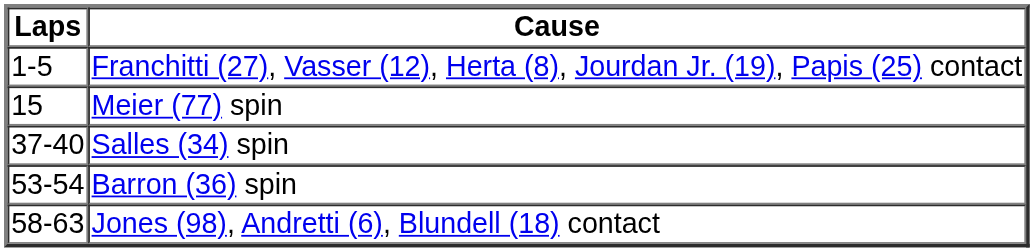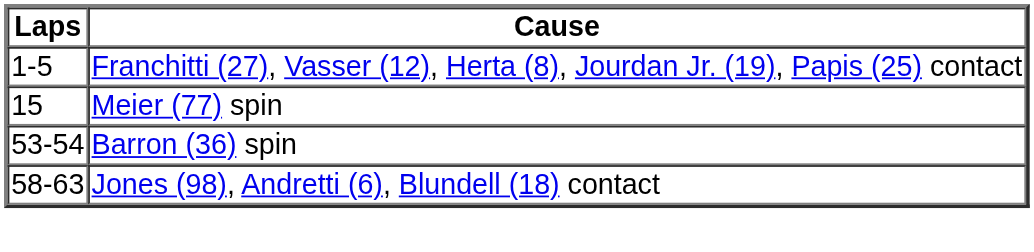 <table border=2 cellspacing=0>
 <tr>
 <th>Laps</th>
 <th>Cause</th>
 </tr>
 <tr>
 <td>1-5</td>
 <td><a href='#'>Franchitti (27)</a>, <a href='#'>Vasser (12)</a>, <a href='#'>Herta (8)</a>, <a href='#'>Jourdan Jr. (19)</a>, <a href='#'>Papis (25)</a> contact</td>
 </tr>
 <tr>
 <td>15</td>
 <td><a href='#'>Meier (77)</a> spin</td>
 </tr>
 <tr>
-<td>37-40</td>
-<td><a href='#'>Salles (34)</a> spin</td>
-</tr>
-<tr>
 <td>53-54</td>
 <td><a href='#'>Barron (36)</a> spin</td>
 </tr>
 <tr>
 <td>58-63</td>
 <td><a href='#'>Jones (98)</a>, <a href='#'>Andretti (6)</a>, <a href='#'>Blundell (18)</a> contact</td>
 </tr>
 </table>
